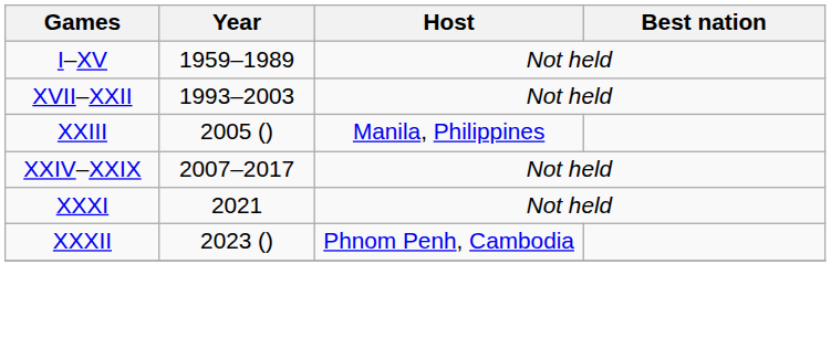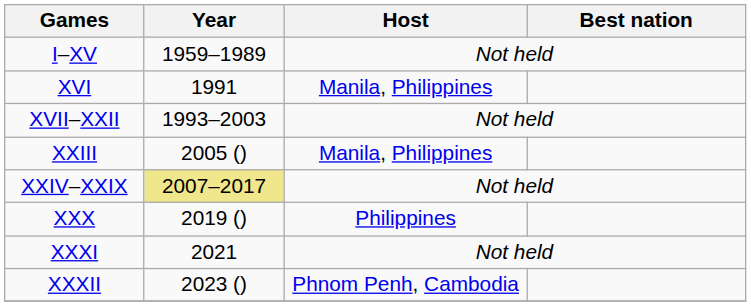 <table class=wikitable style="text-align:center">
 <tr>
 <th width=100>Games</th>
 <th width=100>Year</th>
 <th width=180>Host</th>
 <th width=160>Best nation</th>
 </tr>
 <tr>
 <td><a href='#'>I</a>–<a href='#'>XV</a></td>
 <td>1959–1989</td>
 <td colspan=2><em>Not held</em></td>
+</tr>
+<tr>
+<td><a href='#'>XVI</a></td>
+<td>1991</td>
+<td><a href='#'>Manila</a>, <a href='#'>Philippines</a></td>
+<td align=left></td>
 </tr>
 <tr>
 <td><a href='#'>XVII</a>–<a href='#'>XXII</a></td>
 <td>1993–2003</td>
 <td colspan=2><em>Not held</em></td>
 </tr>
 <tr>
 <td><a href='#'>XXIII</a></td>
 <td>2005 ()</td>
 <td><a href='#'>Manila</a>, <a href='#'>Philippines</a></td>
 <td align=left><br></td>
 </tr>
 <tr>
 <td><a href='#'>XXIV</a>–<a href='#'>XXIX</a></td>
-<td>2007–2017</td>
+<td style="background: khaki;">2007–2017</td>
 <td colspan=2><em>Not held</em></td>
+</tr>
+<tr>
+<td><a href='#'>XXX</a></td>
+<td>2019 ()</td>
+<td><a href='#'>Philippines</a></td>
+<td align=left></td>
 </tr>
 <tr>
 <td><a href='#'>XXXI</a></td>
 <td>2021</td>
 <td colspan=2><em>Not held</em></td>
 </tr>
 <tr>
 <td><a href='#'>XXXII</a></td>
 <td>2023 ()</td>
 <td><a href='#'>Phnom Penh</a>, <a href='#'>Cambodia</a></td>
 <td></td>
 </tr>
 <tr>
 </tr>
 </table>
